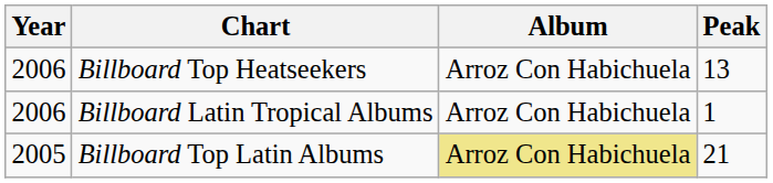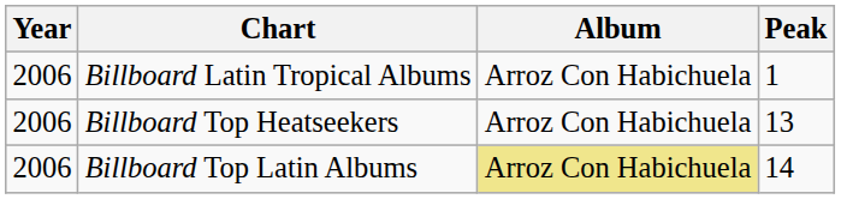 <table class="wikitable">
 <tr>
 <th>Year</th>
 <th>Chart</th>
 <th>Album</th>
 <th>Peak</th>
 </tr>
 <tr>
 <td>2006</td>
+<td><em>Billboard</em> Latin Tropical Albums</td>
+<td>Arroz Con Habichuela</td>
+<td>1</td>
+</tr>
+<tr>
+<td>2006</td>
 <td><em>Billboard</em> Top Heatseekers</td>
 <td>Arroz Con Habichuela</td>
 <td>13</td>
 </tr>
 <tr>
 <td>2006</td>
-<td><em>Billboard</em> Latin Tropical Albums</td>
-<td>Arroz Con Habichuela</td>
-<td>1</td>
-</tr>
-<tr>
-<td>2005</td>
 <td><em>Billboard</em> Top Latin Albums</td>
 <td style="background: khaki;">Arroz Con Habichuela</td>
-<td>21</td>
+<td>14</td>
 </tr>
 </table>
